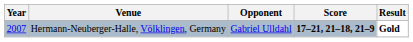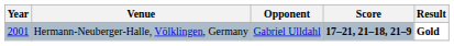 <table class="sortable wikitable" style="font-size: 90%;">
 <tr>
 <th>Year</th>
 <th>Venue</th>
 <th>Opponent</th>
 <th>Score</th>
 <th>Result</th>
 </tr>
 <tr style="background:#AABBCC">
-<td align="center"><a href='#'>2007</a></td>
+<td align="center"><a href='#'>2001</a></td>
 <td align="left">Hermann-Neuberger-Halle, <a href='#'>Völklingen</a>, Germany</td>
 <td align="left"> <a href='#'>Gabriel Ulldahl</a></td>
 <td align="left"><strong>17–21, 21–18, 21–9</strong></td>
 <td style="text-align:left; background:white"> <strong>Gold</strong></td>
 </tr>
 </table>
